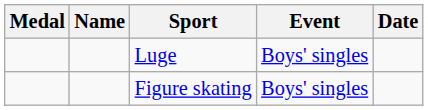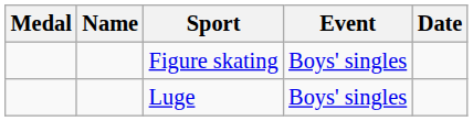 <table class="wikitable sortable" style="font-size: 95%">
 <tr>
 <th>Medal</th>
 <th>Name</th>
 <th>Sport</th>
 <th>Event</th>
 <th>Date</th>
 </tr>
 <tr>
 <td></td>
 <td></td>
-<td><a href='#'>Luge</a></td>
+<td><a href='#'>Figure skating</a></td>
 <td><a href='#'>Boys' singles</a></td>
 <td></td>
 </tr>
 <tr>
 <td></td>
 <td></td>
-<td><a href='#'>Figure skating</a></td>
+<td><a href='#'>Luge</a></td>
 <td><a href='#'>Boys' singles</a></td>
 <td></td>
 </tr>
 </table>
